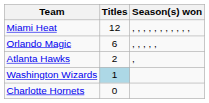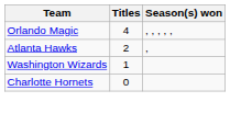 <table class="wikitable sortable">
 <tr>
 <th>Team</th>
 <th>Titles</th>
 <th>Season(s) won</th>
 </tr>
 <tr>
-<td><a href='#'>Miami Heat</a></td>
-<td align=center>12</td>
-<td>, , , , , , , , , , , </td>
-</tr>
-<tr>
 <td><a href='#'>Orlando Magic</a></td>
-<td align=center>6</td>
+<td align=center>4</td>
 <td>, , , , , </td>
 </tr>
 <tr>
 <td><a href='#'>Atlanta Hawks</a></td>
 <td align=center>2</td>
 <td>, </td>
 </tr>
 <tr>
 <td><a href='#'>Washington Wizards</a></td>
-<td align=center style="background: lightblue;">1</td>
+<td align=center>1</td>
 <td></td>
 </tr>
 <tr>
 <td><a href='#'>Charlotte Hornets</a></td>
 <td align=center>0</td>
 <td></td>
 </tr>
 </table>
